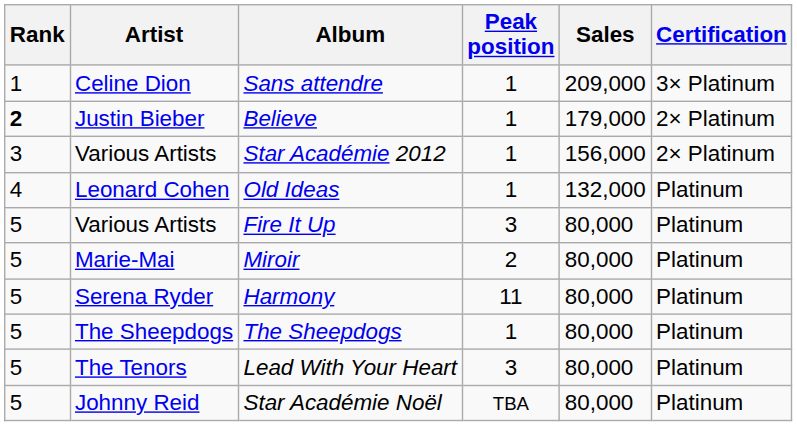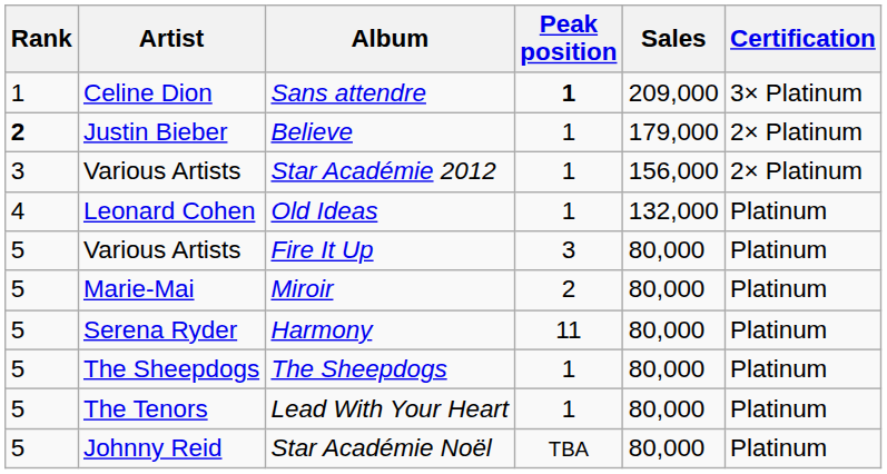 <table class="wikitable sortable">
 <tr>
 <th>Rank</th>
 <th>Artist</th>
 <th>Album</th>
 <th><a href='#'>Peak<br>position</a></th>
 <th>Sales</th>
 <th><a href='#'>Certification</a></th>
 </tr>
 <tr>
 <td>1</td>
 <td><a href='#'>Celine Dion</a></td>
 <td><em><a href='#'>Sans attendre</a></em></td>
-<td style="text-align:center;">1</td>
+<td style="text-align:center;"><strong>1</strong></td>
 <td>209,000</td>
 <td>3× Platinum</td>
 </tr>
 <tr>
 <td><strong>2</strong></td>
 <td><a href='#'>Justin Bieber</a></td>
 <td><em><a href='#'>Believe</a></em></td>
 <td style="text-align:center;">1</td>
 <td>179,000</td>
 <td>2× Platinum</td>
 </tr>
 <tr>
 <td>3</td>
 <td>Various Artists</td>
 <td><em><a href='#'>Star Académie</a> 2012</em></td>
 <td style="text-align:center;">1</td>
 <td>156,000</td>
 <td>2× Platinum</td>
 </tr>
 <tr>
 <td>4</td>
 <td><a href='#'>Leonard Cohen</a></td>
 <td><em><a href='#'>Old Ideas</a></em></td>
 <td style="text-align:center;">1</td>
 <td>132,000</td>
 <td>Platinum</td>
 </tr>
 <tr>
 <td>5</td>
 <td>Various Artists</td>
 <td><em><a href='#'>Fire It Up</a></em></td>
 <td style="text-align:center;">3</td>
 <td>80,000</td>
 <td>Platinum</td>
 </tr>
 <tr>
 <td>5</td>
 <td><a href='#'>Marie-Mai</a></td>
 <td><em><a href='#'>Miroir</a></em></td>
 <td style="text-align:center;">2</td>
 <td>80,000</td>
 <td>Platinum</td>
 </tr>
 <tr>
 <td>5</td>
 <td><a href='#'>Serena Ryder</a></td>
 <td><em><a href='#'>Harmony</a></em></td>
 <td style="text-align:center;">11</td>
 <td>80,000</td>
 <td>Platinum</td>
 </tr>
 <tr>
 <td>5</td>
 <td><a href='#'>The Sheepdogs</a></td>
 <td><em><a href='#'>The Sheepdogs</a></em></td>
 <td style="text-align:center;">1</td>
 <td>80,000</td>
 <td>Platinum</td>
 </tr>
 <tr>
 <td>5</td>
 <td><a href='#'>The Tenors</a></td>
 <td><em>Lead With Your Heart</em></td>
-<td style="text-align:center;">3</td>
+<td style="text-align:center;">1</td>
 <td>80,000</td>
 <td>Platinum</td>
 </tr>
 <tr>
 <td>5</td>
 <td><a href='#'>Johnny Reid</a></td>
 <td><em>Star Académie Noël</em></td>
 <td style="text-align:center;"><span><small>TBA</small></span></td>
 <td>80,000</td>
 <td>Platinum</td>
 </tr>
 </table>
